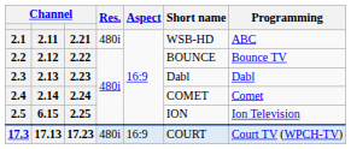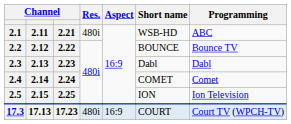 <table class="wikitable">
 <tr>
 <th scope = "col" colspan="3"><a href='#'>Channel</a></th>
 <th scope = "col" rowspan="2"><a href='#'>Res.</a></th>
 <th scope = "col" rowspan="2"><a href='#'>Aspect</a></th>
 <th scope = "col" rowspan="2">Short name</th>
 <th scope = "col" rowspan="2">Programming</th>
 </tr>
 <tr>
 <th scope = "col"></th>
 <th></th>
 <th></th>
 </tr>
 <tr>
 <th scope = "row">2.1</th>
 <th>2.11</th>
 <th>2.21</th>
 <td>480i</td>
 <td rowspan=5><a href='#'>16:9</a></td>
 <td>WSB-HD</td>
 <td><a href='#'>ABC</a></td>
 </tr>
 <tr>
 <th scope = "row">2.2</th>
 <th>2.12</th>
 <th>2.22</th>
 <td rowspan=4><a href='#'>480i</a></td>
 <td>BOUNCE</td>
 <td><a href='#'>Bounce TV</a></td>
 </tr>
 <tr>
 <th scope = "row">2.3</th>
 <th>2.13</th>
 <th>2.23</th>
 <td>Dabl</td>
 <td><a href='#'>Dabl</a></td>
 </tr>
 <tr>
 <th scope = "row">2.4</th>
 <th>2.14</th>
 <th>2.24</th>
 <td>COMET</td>
 <td><a href='#'>Comet</a></td>
 </tr>
 <tr>
 <th scope = "row">2.5</th>
-<th>6.15</th>
+<th>2.15</th>
 <th>2.25</th>
 <td>ION</td>
 <td><a href='#'>Ion Television</a></td>
 </tr>
 <tr style="background-color:#DFEBF6; border-top: 2px solid #003399;">
 <th scope = "row"><a href='#'>17.3</a></th>
 <th>17.13</th>
 <th>17.23</th>
 <td>480i</td>
 <td>16:9</td>
 <td>COURT</td>
 <td><a href='#'>Court TV</a> (<a href='#'>WPCH-TV</a>)</td>
 </tr>
 </table>
